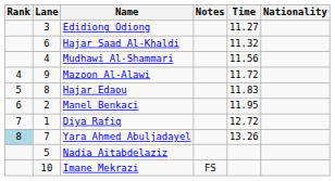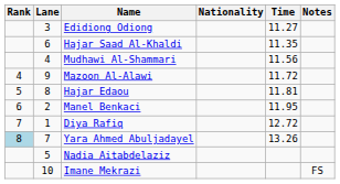 <table class="wikitable sortable" style="text-align:center;font-size:95%">
 <tr>
 <th>Rank</th>
 <th>Lane</th>
 <th>Name</th>
+<th>Nationality</th>
+<th>Time</th>
 <th>Notes</th>
-<th>Time</th>
-<th>Nationality</th>
 </tr>
 <tr>
 <td></td>
 <td>3</td>
 <td align=left><a href='#'>Edidiong Odiong</a></td>
+<td align=left></td>
+<td>11.27</td>
 <td></td>
-<td>11.27</td>
-<td align=left></td>
 </tr>
 <tr>
 <td></td>
 <td>6</td>
 <td align=left><a href='#'>Hajar Saad Al-Khaldi</a></td>
+<td align=left></td>
+<td>11.35</td>
 <td></td>
-<td>11.32</td>
-<td align=left></td>
 </tr>
 <tr>
 <td></td>
 <td>4</td>
 <td align=left><a href='#'>Mudhawi Al-Shammari</a></td>
+<td align=left></td>
+<td>11.56</td>
 <td></td>
-<td>11.56</td>
-<td align=left></td>
 </tr>
 <tr>
 <td>4</td>
 <td>9</td>
 <td align=left><a href='#'>Mazoon Al-Alawi</a></td>
+<td align=left></td>
+<td>11.72</td>
 <td></td>
-<td>11.72</td>
-<td align=left></td>
 </tr>
 <tr>
 <td>5</td>
 <td>8</td>
 <td align=left><a href='#'>Hajar Edaou</a></td>
+<td align=left></td>
+<td>11.81</td>
 <td></td>
-<td>11.83</td>
-<td align=left></td>
 </tr>
 <tr>
 <td>6</td>
 <td>2</td>
 <td align=left><a href='#'>Manel Benkaci</a></td>
+<td align=left></td>
+<td>11.95</td>
 <td></td>
-<td>11.95</td>
-<td align=left></td>
 </tr>
 <tr>
 <td>7</td>
 <td>1</td>
 <td align=left><a href='#'>Diya Rafiq</a></td>
+<td align=left></td>
+<td>12.72</td>
 <td></td>
-<td>12.72</td>
-<td align=left></td>
 </tr>
 <tr>
 <td style="background: lightblue;">8</td>
 <td>7</td>
 <td align=left><a href='#'>Yara Ahmed Abuljadayel</a></td>
+<td align=left></td>
+<td>13.26</td>
 <td></td>
-<td>13.26</td>
-<td align=left></td>
 </tr>
 <tr>
 <td></td>
 <td>5</td>
 <td align=left><a href='#'>Nadia Aitabdelaziz</a></td>
+<td align=left></td>
 <td></td>
 <td></td>
-<td align=left></td>
 </tr>
 <tr>
 <td></td>
 <td>10</td>
 <td align=left><a href='#'>Imane Mekrazi</a></td>
+<td align=left></td>
+<td></td>
 <td>FS</td>
-<td></td>
-<td align=left></td>
 </tr>
 </table>
